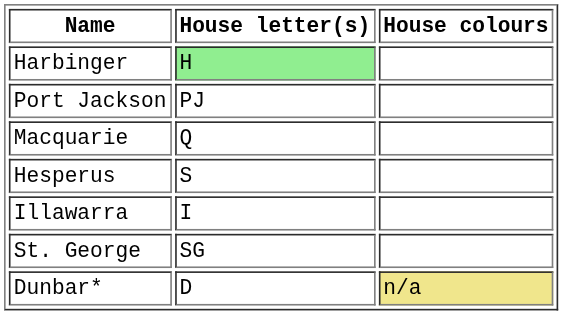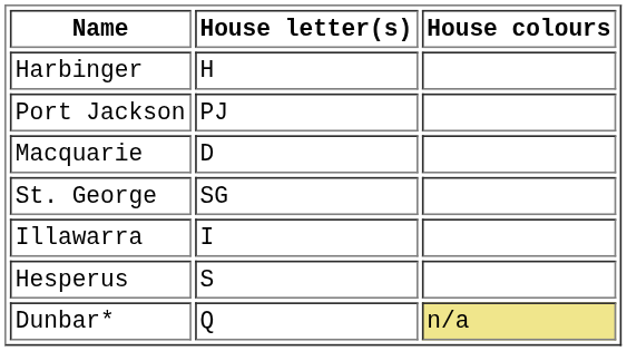 <table border="1" cellpadding="2">
 <tr>
 <th>Name</th>
 <th>House letter(s)</th>
 <th>House colours</th>
 </tr>
 <tr>
 <td>Harbinger</td>
-<td style="background: lightgreen;">H</td>
+<td>H</td>
 <td></td>
 </tr>
 <tr>
 <td>Port Jackson</td>
 <td>PJ</td>
 <td></td>
 </tr>
 <tr>
 <td>Macquarie</td>
-<td>Q</td>
+<td>D</td>
+<td></td>
+</tr>
+<tr>
+<td>St. George</td>
+<td>SG</td>
+<td></td>
+</tr>
+<tr>
+<td>Illawarra</td>
+<td>I</td>
 <td></td>
 </tr>
 <tr>
 <td>Hesperus</td>
 <td>S</td>
 <td></td>
 </tr>
 <tr>
-<td>Illawarra</td>
-<td>I</td>
-<td></td>
-</tr>
-<tr>
-<td>St. George</td>
-<td>SG</td>
-<td></td>
-</tr>
-<tr>
 <td>Dunbar*</td>
-<td>D</td>
+<td>Q</td>
 <td style="background: khaki;">n/a</td>
 </tr>
 </table>
